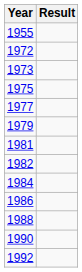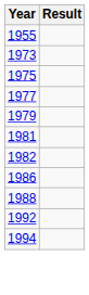 <table class="wikitable" style="text-align:center">
 <tr>
 <th>Year</th>
 <th>Result</th>
 </tr>
 <tr>
 <td><a href='#'>1955</a></td>
-<td></td>
-</tr>
-<tr>
-<td><a href='#'>1972</a></td>
 <td></td>
 </tr>
 <tr>
 <td><a href='#'>1973</a></td>
 <td></td>
 </tr>
 <tr>
 <td><a href='#'>1975</a></td>
 <td></td>
 </tr>
 <tr>
 <td><a href='#'>1977</a></td>
 <td></td>
 </tr>
 <tr>
 <td><a href='#'>1979</a></td>
 <td></td>
 </tr>
 <tr>
 <td><a href='#'>1981</a></td>
 <td></td>
 </tr>
 <tr>
 <td><a href='#'>1982</a></td>
 <td></td>
 </tr>
 <tr>
-<td><a href='#'>1984</a></td>
-<td></td>
-</tr>
-<tr>
 <td><a href='#'>1986</a></td>
 <td></td>
 </tr>
 <tr>
 <td><a href='#'>1988</a></td>
 <td></td>
 </tr>
 <tr>
-<td><a href='#'>1990</a></td>
+<td><a href='#'>1992</a></td>
 <td></td>
 </tr>
 <tr>
-<td><a href='#'>1992</a></td>
+<td><a href='#'>1994</a></td>
 <td></td>
 </tr>
 </table>
